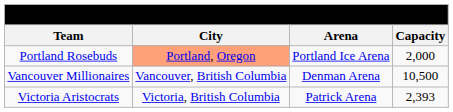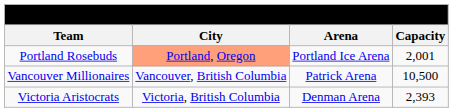 <table class="wikitable" style="width:auto; text-align:center;">
 <tr>
 <td bgcolor="#000000" align="center" colspan="6"><strong><span>1914–15 Pacific Coast Hockey Association</span></strong></td>
 </tr>
 <tr>
 <th>Team</th>
 <th>City</th>
 <th>Arena</th>
 <th>Capacity</th>
 </tr>
 <tr>
 <td><a href='#'>Portland Rosebuds</a></td>
 <td style="background: lightsalmon;"><a href='#'>Portland</a>, <a href='#'>Oregon</a></td>
 <td><a href='#'>Portland Ice Arena</a></td>
-<td>2,000</td>
+<td>2,001</td>
 </tr>
 <tr>
 <td><a href='#'>Vancouver Millionaires</a></td>
 <td><a href='#'>Vancouver</a>, <a href='#'>British Columbia</a></td>
-<td><a href='#'>Denman Arena</a></td>
+<td><a href='#'>Patrick Arena</a></td>
 <td>10,500</td>
 </tr>
 <tr>
 <td><a href='#'>Victoria Aristocrats</a></td>
 <td><a href='#'>Victoria</a>, <a href='#'>British Columbia</a></td>
-<td><a href='#'>Patrick Arena</a></td>
+<td><a href='#'>Denman Arena</a></td>
 <td>2,393</td>
 </tr>
 </table>
